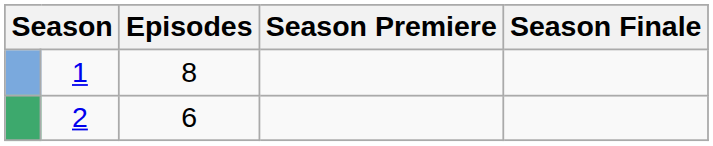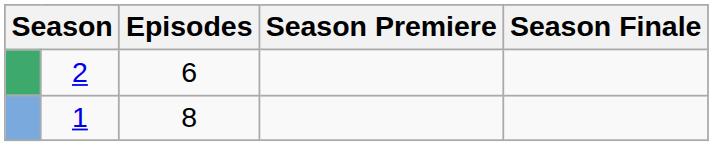 <table class="wikitable">
 <tr>
 <th colspan="2">Season</th>
 <th>Episodes</th>
 <th>Season Premiere</th>
 <th>Season Finale</th>
 </tr>
 <tr>
+<td style="background:#3DA96D; height:5px;"></td>
+<td style="text-align:center;"><a href='#'>2</a></td>
+<td style="text-align:center;">6</td>
+<td style="text-align:center;"></td>
+<td style="text-align:center;"></td>
+</tr>
+<tr>
 <td style="background:#7AA9DD; height:5px;"></td>
 <td style="text-align:center;"><a href='#'>1</a></td>
 <td style="text-align:center;">8</td>
 <td style="text-align:center;"></td>
 <td style="text-align:center;"></td>
 </tr>
-<tr>
-<td style="background:#3DA96D; height:5px;"></td>
-<td style="text-align:center;"><a href='#'>2</a></td>
-<td style="text-align:center;">6</td>
-<td style="text-align:center;"></td>
-<td style="text-align:center;"></td>
-</tr>
 </table>
